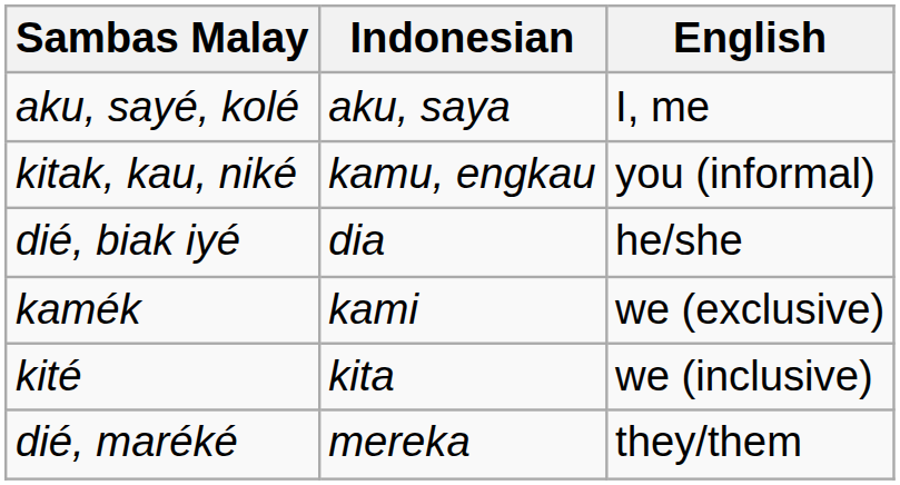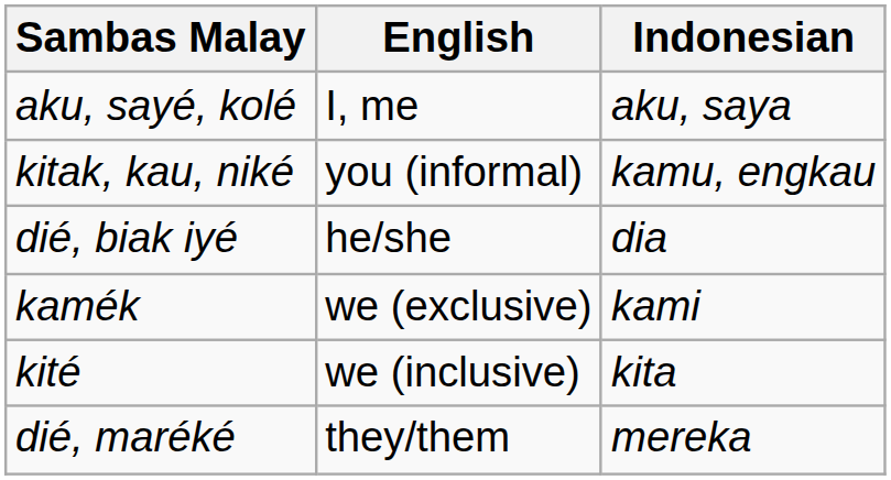 <table class="wikitable">
 <tr>
 <th>Sambas Malay</th>
+<th>English</th>
 <th>Indonesian</th>
-<th>English</th>
 </tr>
 <tr>
 <td><em>aku, sayé, kolé</em></td>
+<td>I, me</td>
 <td><em>aku, saya</em></td>
-<td>I, me</td>
 </tr>
 <tr>
 <td><em>kitak, kau, niké</em></td>
+<td>you (informal)</td>
 <td><em>kamu, engkau</em></td>
-<td>you (informal)</td>
 </tr>
 <tr>
 <td><em>dié, biak iyé</em></td>
+<td>he/she</td>
 <td><em>dia</em></td>
-<td>he/she</td>
 </tr>
 <tr>
 <td><em>kamék</em></td>
+<td>we (exclusive)</td>
 <td><em>kami</em></td>
-<td>we (exclusive)</td>
 </tr>
 <tr>
 <td><em>kité</em></td>
+<td>we (inclusive)</td>
 <td><em>kita</em></td>
-<td>we (inclusive)</td>
 </tr>
 <tr>
 <td><em>dié, maréké</em></td>
+<td>they/them</td>
 <td><em>mereka</em></td>
-<td>they/them</td>
 </tr>
 </table>
